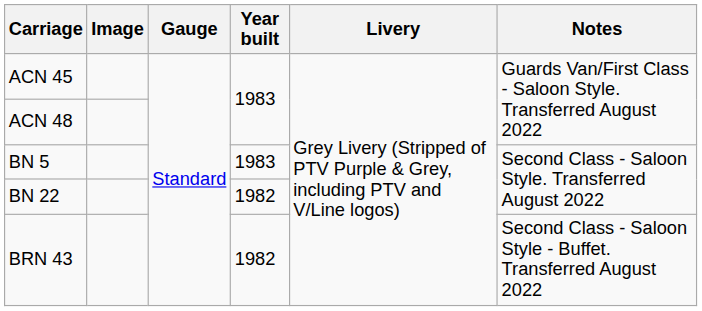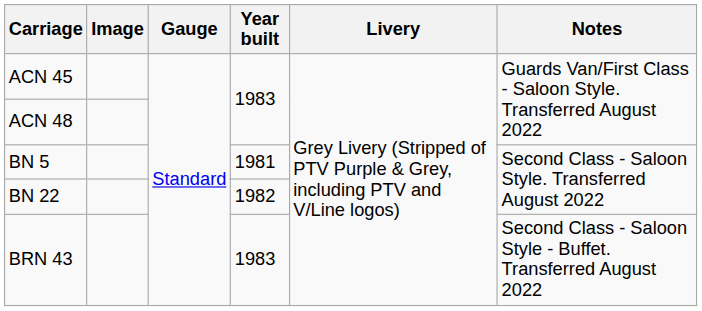 <table class="wikitable">
 <tr>
 <th>Carriage</th>
 <th>Image</th>
 <th>Gauge</th>
 <th>Year built</th>
 <th>Livery</th>
 <th>Notes</th>
 </tr>
 <tr>
 <td>ACN 45</td>
 <td></td>
 <td rowspan="5"><a href='#'>Standard</a></td>
 <td rowspan="2">1983</td>
 <td rowspan="5">Grey Livery (Stripped of PTV Purple & Grey, including PTV and V/Line logos)</td>
 <td rowspan="2">Guards Van/First Class - Saloon Style. Transferred August 2022</td>
 </tr>
 <tr>
 <td>ACN 48</td>
 <td></td>
 </tr>
 <tr>
 <td>BN 5</td>
 <td></td>
-<td>1983</td>
+<td>1981</td>
 <td rowspan="2">Second Class - Saloon Style. Transferred August 2022</td>
 </tr>
 <tr>
 <td>BN 22</td>
 <td></td>
 <td>1982</td>
 </tr>
 <tr>
 <td>BRN 43</td>
 <td></td>
-<td>1982</td>
+<td>1983</td>
 <td>Second Class - Saloon Style - Buffet. Transferred August 2022</td>
 </tr>
 </table>
